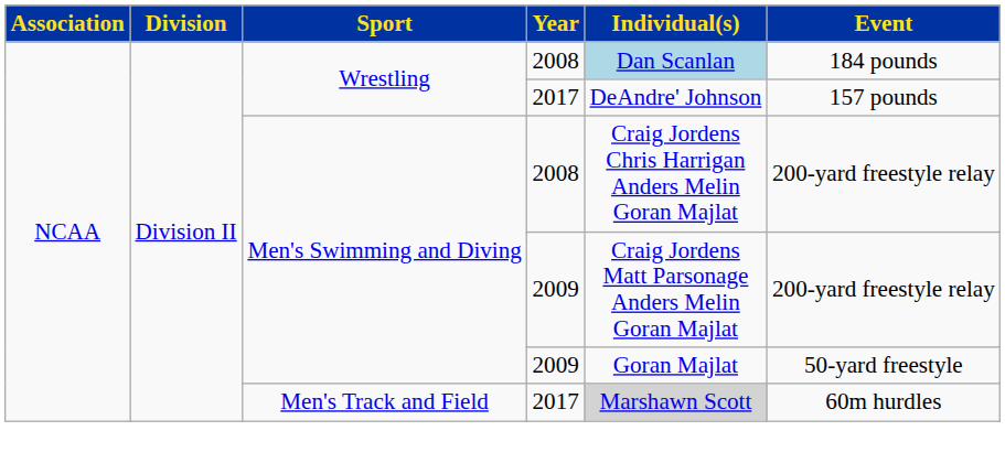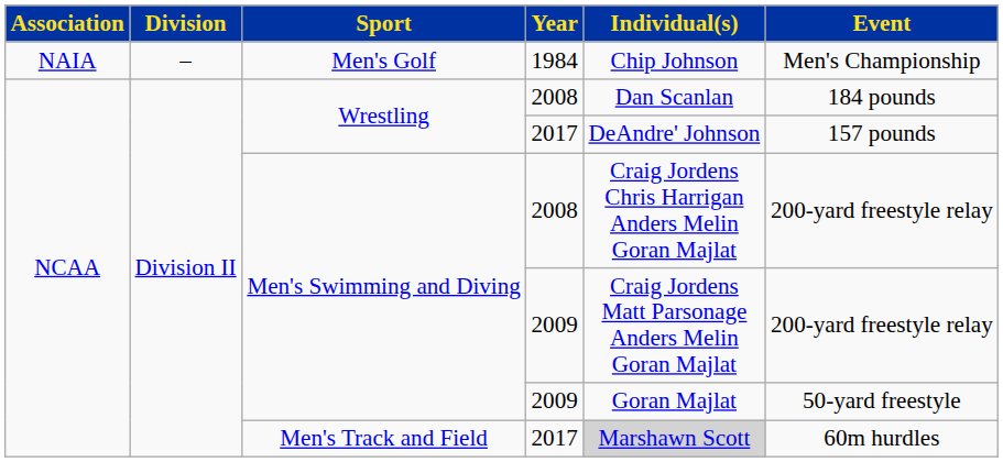 <table class="wikitable" style="text-align:center">
 <tr>
 <th style="background:#0033A1; color:#FDE021;">Association</th>
 <th style="background:#0033A1; color:#FDE021;">Division</th>
 <th style="background:#0033A1; color:#FDE021;">Sport</th>
 <th style="background:#0033A1; color:#FDE021;">Year</th>
 <th style="background:#0033A1; color:#FDE021;">Individual(s)</th>
 <th style="background:#0033A1; color:#FDE021;">Event</th>
 </tr>
 <tr align="center">
+<td><a href='#'>NAIA</a></td>
+<td>–</td>
+<td><a href='#'>Men's Golf</a></td>
+<td>1984</td>
+<td><a href='#'>Chip Johnson</a></td>
+<td>Men's Championship</td>
+</tr>
+<tr align="center">
 <td rowspan="6"><a href='#'>NCAA</a></td>
 <td rowspan="6"><a href='#'>Division II</a></td>
 <td rowspan="2"><a href='#'>Wrestling</a></td>
 <td>2008</td>
-<td style="background: lightblue;"><a href='#'>Dan Scanlan</a></td>
+<td><a href='#'>Dan Scanlan</a></td>
 <td>184 pounds</td>
 </tr>
 <tr align="center">
 <td>2017</td>
 <td><a href='#'>DeAndre' Johnson</a></td>
 <td>157 pounds</td>
 </tr>
 <tr align="center">
 <td rowspan="3"><a href='#'>Men's Swimming and Diving</a></td>
 <td>2008</td>
 <td><a href='#'>Craig Jordens</a><br><a href='#'>Chris Harrigan</a><br><a href='#'>Anders Melin</a><br><a href='#'>Goran Majlat</a></td>
 <td>200-yard freestyle relay</td>
 </tr>
 <tr align="center">
 <td>2009</td>
 <td><a href='#'>Craig Jordens</a><br><a href='#'>Matt Parsonage</a><br><a href='#'>Anders Melin</a><br><a href='#'>Goran Majlat</a></td>
 <td>200-yard freestyle relay</td>
 </tr>
 <tr align="center">
 <td>2009</td>
 <td><a href='#'>Goran Majlat</a></td>
 <td>50-yard freestyle</td>
 </tr>
 <tr align="center">
 <td><a href='#'>Men's Track and Field</a></td>
 <td>2017</td>
 <td style="background: lightgrey;"><a href='#'>Marshawn Scott</a></td>
 <td>60m hurdles</td>
 </tr>
 </table>
